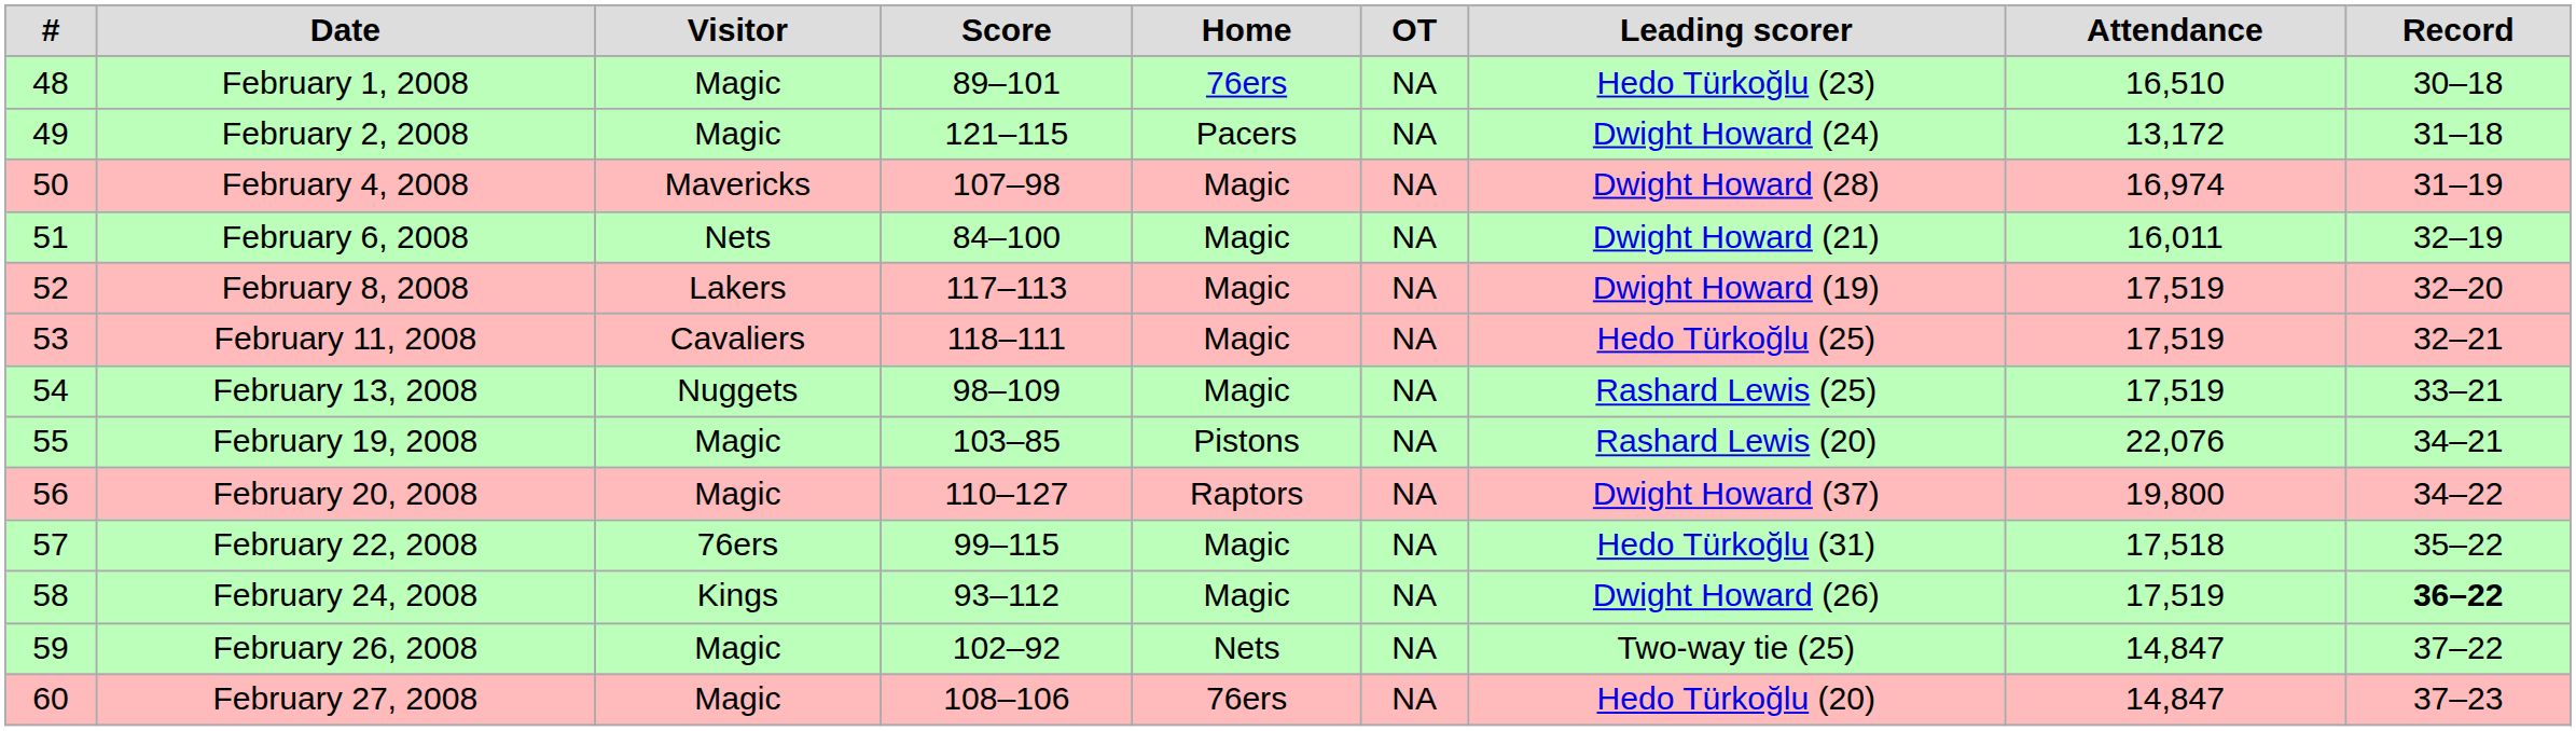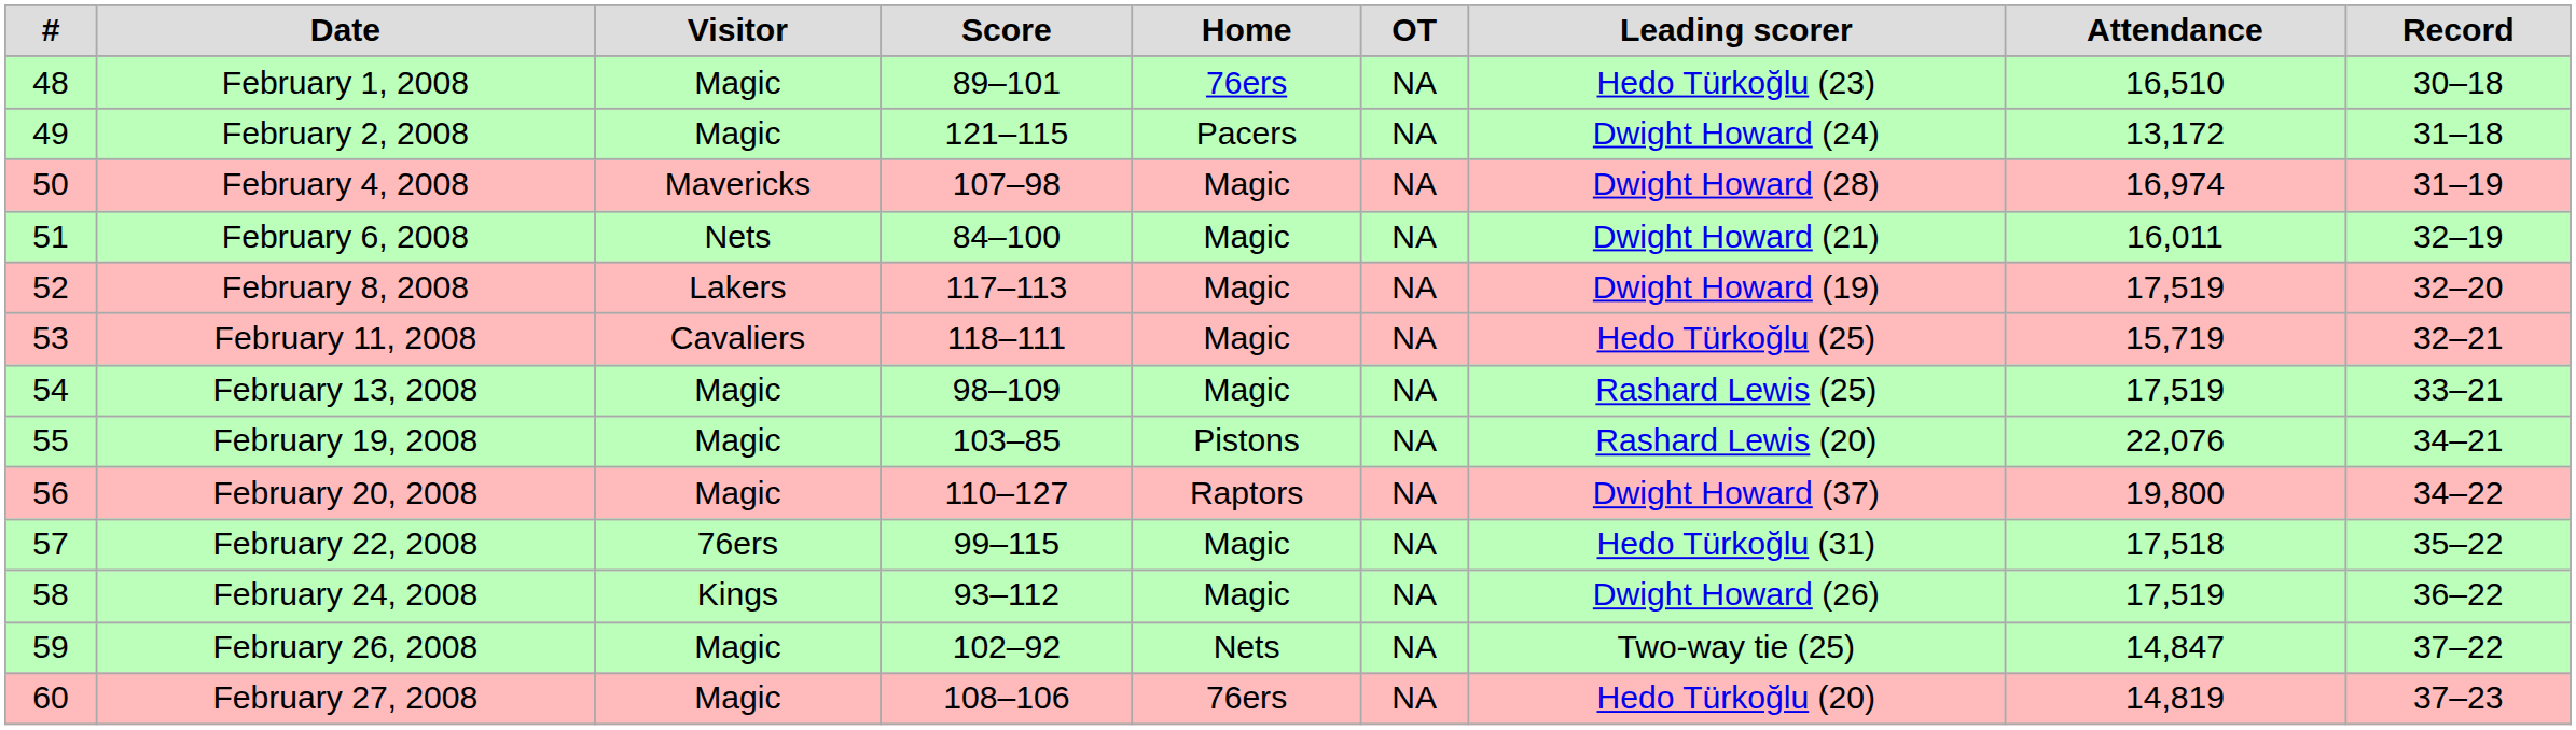 <table class="wikitable" width="80%">
 <tr align="center"  bgcolor="#dddddd">
 <td><strong>#</strong></td>
 <td><strong>Date</strong></td>
 <td><strong>Visitor</strong></td>
 <td><strong>Score</strong></td>
 <td><strong>Home</strong></td>
 <td><strong>OT</strong></td>
 <td><strong>Leading scorer</strong></td>
 <td><strong>Attendance</strong></td>
 <td><strong>Record</strong></td>
 </tr>
 <tr align="center" bgcolor="#bbffbb">
 <td>48</td>
 <td>February 1, 2008</td>
 <td>Magic</td>
 <td>89–101</td>
 <td><a href='#'>76ers</a></td>
 <td>NA</td>
 <td><a href='#'>Hedo Türkoğlu</a> (23)</td>
 <td>16,510</td>
 <td>30–18</td>
 </tr>
 <tr align="center" bgcolor="#bbffbb">
 <td>49</td>
 <td>February 2, 2008</td>
 <td>Magic</td>
 <td>121–115</td>
 <td>Pacers</td>
 <td>NA</td>
 <td><a href='#'>Dwight Howard</a> (24)</td>
 <td>13,172</td>
 <td>31–18</td>
 </tr>
 <tr align="center" bgcolor="#ffbbbb">
 <td>50</td>
 <td>February 4, 2008</td>
 <td>Mavericks</td>
 <td>107–98</td>
 <td>Magic</td>
 <td>NA</td>
 <td><a href='#'>Dwight Howard</a> (28)</td>
 <td>16,974</td>
 <td>31–19</td>
 </tr>
 <tr align="center" bgcolor="#bbffbb">
 <td>51</td>
 <td>February 6, 2008</td>
 <td>Nets</td>
 <td>84–100</td>
 <td>Magic</td>
 <td>NA</td>
 <td><a href='#'>Dwight Howard</a> (21)</td>
 <td>16,011</td>
 <td>32–19</td>
 </tr>
 <tr align="center" bgcolor="#ffbbbb">
 <td>52</td>
 <td>February 8, 2008</td>
 <td>Lakers</td>
 <td>117–113</td>
 <td>Magic</td>
 <td>NA</td>
 <td><a href='#'>Dwight Howard</a> (19)</td>
 <td>17,519</td>
 <td>32–20</td>
 </tr>
 <tr align="center" bgcolor="#ffbbbb">
 <td>53</td>
 <td>February 11, 2008</td>
 <td>Cavaliers</td>
 <td>118–111</td>
 <td>Magic</td>
 <td>NA</td>
 <td><a href='#'>Hedo Türkoğlu</a> (25)</td>
-<td>17,519</td>
+<td>15,719</td>
 <td>32–21</td>
 </tr>
 <tr align="center" bgcolor="#bbffbb">
 <td>54</td>
 <td>February 13, 2008</td>
-<td>Nuggets</td>
+<td>Magic</td>
 <td>98–109</td>
 <td>Magic</td>
 <td>NA</td>
 <td><a href='#'>Rashard Lewis</a> (25)</td>
 <td>17,519</td>
 <td>33–21</td>
 </tr>
 <tr align="center" bgcolor="#bbffbb">
 <td>55</td>
 <td>February 19, 2008</td>
 <td>Magic</td>
 <td>103–85</td>
 <td>Pistons</td>
 <td>NA</td>
 <td><a href='#'>Rashard Lewis</a> (20)</td>
 <td>22,076</td>
 <td>34–21</td>
 </tr>
 <tr align="center" bgcolor="#ffbbbb">
 <td>56</td>
 <td>February 20, 2008</td>
 <td>Magic</td>
 <td>110–127</td>
 <td>Raptors</td>
 <td>NA</td>
 <td><a href='#'>Dwight Howard</a> (37)</td>
 <td>19,800</td>
 <td>34–22</td>
 </tr>
 <tr align="center" bgcolor="#bbffbb">
 <td>57</td>
 <td>February 22, 2008</td>
 <td>76ers</td>
 <td>99–115</td>
 <td>Magic</td>
 <td>NA</td>
 <td><a href='#'>Hedo Türkoğlu</a> (31)</td>
 <td>17,518</td>
 <td>35–22</td>
 </tr>
 <tr align="center" bgcolor="#bbffbb">
 <td>58</td>
 <td>February 24, 2008</td>
 <td>Kings</td>
 <td>93–112</td>
 <td>Magic</td>
 <td>NA</td>
 <td><a href='#'>Dwight Howard</a> (26)</td>
 <td>17,519</td>
-<td><strong>36–22</strong></td>
+<td>36–22</td>
 </tr>
 <tr align="center" bgcolor="#bbffbb">
 <td>59</td>
 <td>February 26, 2008</td>
 <td>Magic</td>
 <td>102–92</td>
 <td>Nets</td>
 <td>NA</td>
 <td>Two-way tie (25)</td>
 <td>14,847</td>
 <td>37–22</td>
 </tr>
 <tr align="center" bgcolor="#ffbbbb">
 <td>60</td>
 <td>February 27, 2008</td>
 <td>Magic</td>
 <td>108–106</td>
 <td>76ers</td>
 <td>NA</td>
 <td><a href='#'>Hedo Türkoğlu</a> (20)</td>
-<td>14,847</td>
+<td>14,819</td>
 <td>37–23</td>
 </tr>
 </table>
